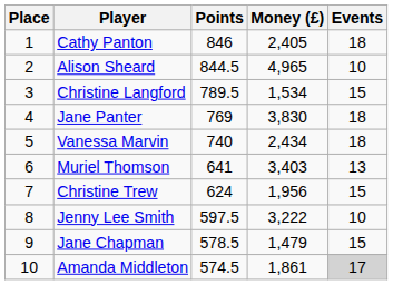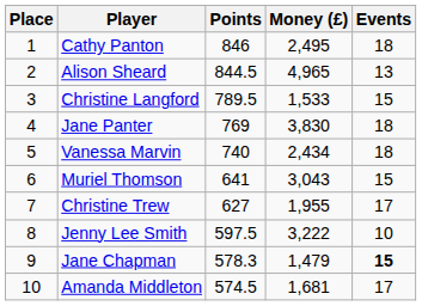 <table class="sortable wikitable" style="font-size:95%; text-align:center">
 <tr>
 <th>Place</th>
 <th>Player</th>
 <th>Points</th>
 <th>Money (£)</th>
 <th>Events</th>
 </tr>
 <tr>
 <td>1</td>
 <td align=left> <a href='#'>Cathy Panton</a></td>
 <td>846</td>
-<td>2,405</td>
+<td>2,495</td>
 <td>18</td>
 </tr>
 <tr>
 <td>2</td>
 <td align=left> <a href='#'>Alison Sheard</a></td>
 <td>844.5</td>
 <td>4,965</td>
-<td>10</td>
+<td>13</td>
 </tr>
 <tr>
 <td>3</td>
 <td align=left> <a href='#'>Christine Langford</a></td>
 <td>789.5</td>
-<td>1,534</td>
+<td>1,533</td>
 <td>15</td>
 </tr>
 <tr>
 <td>4</td>
 <td align=left> <a href='#'>Jane Panter</a></td>
 <td>769</td>
 <td>3,830</td>
 <td>18</td>
 </tr>
 <tr>
 <td>5</td>
 <td align=left> <a href='#'>Vanessa Marvin</a></td>
 <td>740</td>
 <td>2,434</td>
 <td>18</td>
 </tr>
 <tr>
 <td>6</td>
 <td align=left> <a href='#'>Muriel Thomson</a></td>
 <td>641</td>
-<td>3,403</td>
-<td>13</td>
+<td>3,043</td>
+<td>15</td>
 </tr>
 <tr>
 <td>7</td>
 <td align=left> <a href='#'>Christine Trew</a></td>
-<td>624</td>
-<td>1,956</td>
-<td>15</td>
+<td>627</td>
+<td>1,955</td>
+<td>17</td>
 </tr>
 <tr>
 <td>8</td>
 <td align=left> <a href='#'>Jenny Lee Smith</a></td>
 <td>597.5</td>
 <td>3,222</td>
 <td>10</td>
 </tr>
 <tr>
 <td>9</td>
 <td align=left> <a href='#'>Jane Chapman</a></td>
-<td>578.5</td>
+<td>578.3</td>
 <td>1,479</td>
-<td>15</td>
+<td><strong>15</strong></td>
 </tr>
 <tr>
 <td>10</td>
 <td align=left> <a href='#'>Amanda Middleton</a></td>
 <td>574.5</td>
-<td>1,861</td>
-<td style="background: lightgrey;">17</td>
+<td>1,681</td>
+<td>17</td>
 </tr>
 </table>
